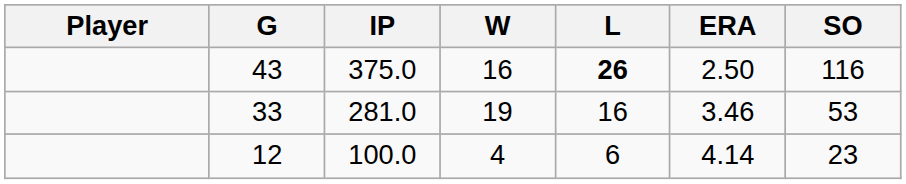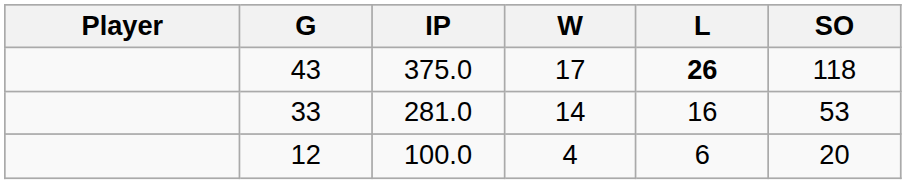 <table class="wikitable sortable">
 <tr>
 <th bgcolor="#DDDDFF" width="16%">Player</th>
 <th bgcolor="#DDDDFF" width="9%">G</th>
 <th bgcolor="#DDDDFF" width="9%">IP</th>
 <th bgcolor="#DDDDFF" width="9%">W</th>
 <th bgcolor="#DDDDFF" width="9%">L</th>
-<th bgcolor="#DDDDFF" width="9%">ERA</th>
 <th bgcolor="#DDDDFF" width="9%">SO</th>
 </tr>
 <tr align="center">
 <td></td>
 <td>43</td>
 <td>375.0</td>
-<td>16</td>
+<td>17</td>
 <td><strong>26</strong></td>
-<td>2.50</td>
-<td>116</td>
+<td>118</td>
 </tr>
 <tr align="center">
 <td></td>
 <td>33</td>
 <td>281.0</td>
-<td>19</td>
+<td>14</td>
 <td>16</td>
-<td>3.46</td>
 <td>53</td>
 </tr>
 <tr align="center">
 <td></td>
 <td>12</td>
 <td>100.0</td>
 <td>4</td>
 <td>6</td>
-<td>4.14</td>
-<td>23</td>
+<td>20</td>
 </tr>
 </table>
